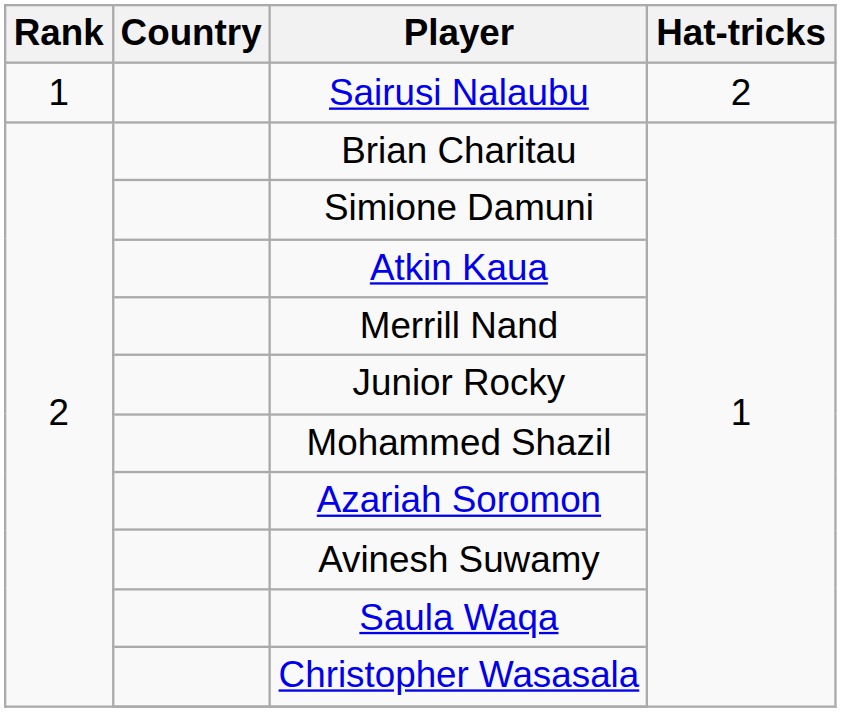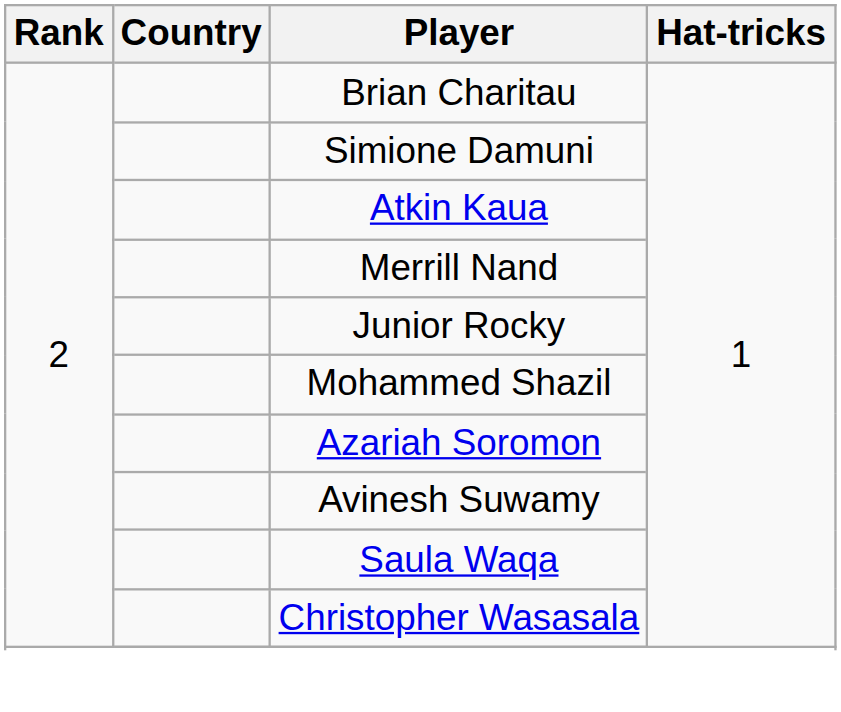 <table class="wikitable" style="text-align:center;">
 <tr>
 <th>Rank</th>
 <th>Country</th>
 <th>Player</th>
 <th>Hat-tricks</th>
-</tr>
-<tr>
-<td>1</td>
-<td></td>
-<td><a href='#'>Sairusi Nalaubu</a></td>
-<td>2</td>
 </tr>
 <tr>
 <td rowspan=20>2</td>
 <td></td>
 <td>Brian Charitau</td>
 <td rowspan=20>1</td>
 </tr>
 <tr>
 <td></td>
 <td>Simione Damuni</td>
 </tr>
 <tr>
 <td></td>
 <td><a href='#'>Atkin Kaua</a></td>
 </tr>
 <tr>
 <td></td>
 <td>Merrill Nand</td>
 </tr>
 <tr>
 <td></td>
 <td>Junior Rocky</td>
 </tr>
 <tr>
 <td></td>
 <td>Mohammed Shazil</td>
 </tr>
 <tr>
 <td></td>
 <td><a href='#'>Azariah Soromon</a></td>
 </tr>
 <tr>
 <td></td>
 <td>Avinesh Suwamy</td>
 </tr>
 <tr>
 <td></td>
 <td><a href='#'>Saula Waqa</a></td>
 </tr>
 <tr>
 <td></td>
 <td><a href='#'>Christopher Wasasala</a></td>
 </tr>
 <tr>
 </tr>
 </table>
